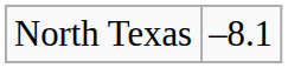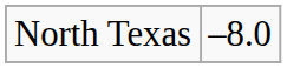 <table class="wikitable" style="border: none;">
 <tr align="center">
 </tr>
 <tr align="center">
 <td>North Texas</td>
-<td>–8.1</td>
+<td>–8.0</td>
 </tr>
 </table>
